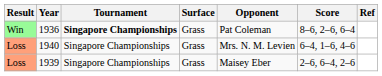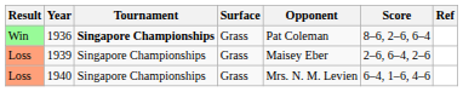 <table class="sortable wikitable" style="font-size:90%;">
 <tr>
 <th>Result</th>
 <th>Year</th>
 <th>Tournament</th>
 <th>Surface</th>
 <th>Opponent</th>
 <th class="unsortable">Score</th>
 <th>Ref</th>
 </tr>
 <tr>
 <td style="background:#98fb98;">Win</td>
 <td>1936</td>
 <td><strong>Singapore Championships</strong></td>
 <td>Grass</td>
 <td> Pat Coleman</td>
 <td>8–6, 2–6, 6–4</td>
 <td style="text-align:center; background:white"></td>
 </tr>
 <tr>
 <td style="background:#ffa07a;">Loss</td>
+<td>1939</td>
+<td>Singapore Championships</td>
+<td>Grass</td>
+<td> Maisey Eber</td>
+<td>2–6, 6–4, 2–6</td>
+<td style="text-align:center; background:white"></td>
+</tr>
+<tr>
+<td style="background:#ffa07a;">Loss</td>
 <td>1940</td>
 <td>Singapore Championships</td>
 <td>Grass</td>
 <td> Mrs. N. M. Levien</td>
 <td>6–4, 1–6, 4–6</td>
 <td style="text-align:center; background:white"></td>
 </tr>
-<tr>
-<td style="background:#ffa07a;">Loss</td>
-<td>1939</td>
-<td>Singapore Championships</td>
-<td>Grass</td>
-<td> Maisey Eber</td>
-<td>2–6, 6–4, 2–6</td>
-<td style="text-align:center; background:white"></td>
-</tr>
 </table>
